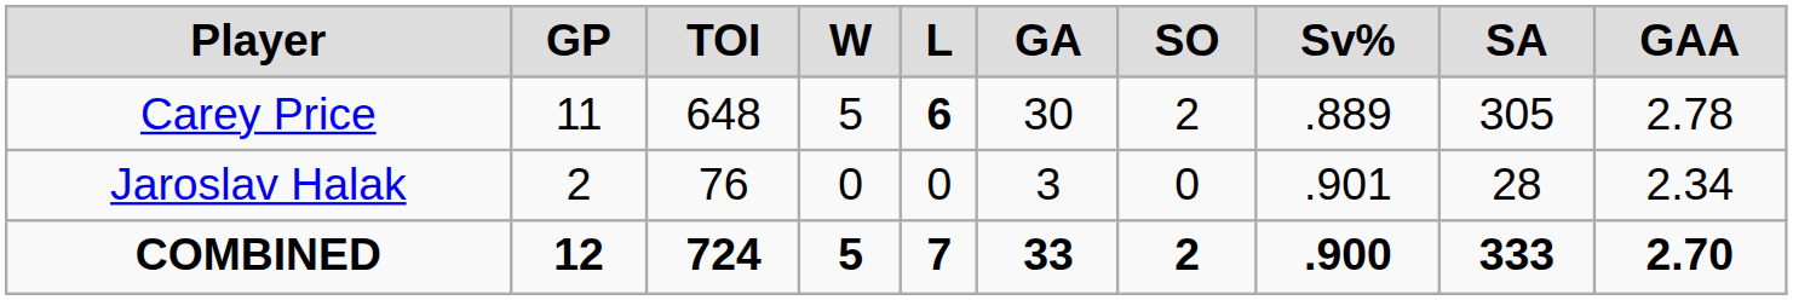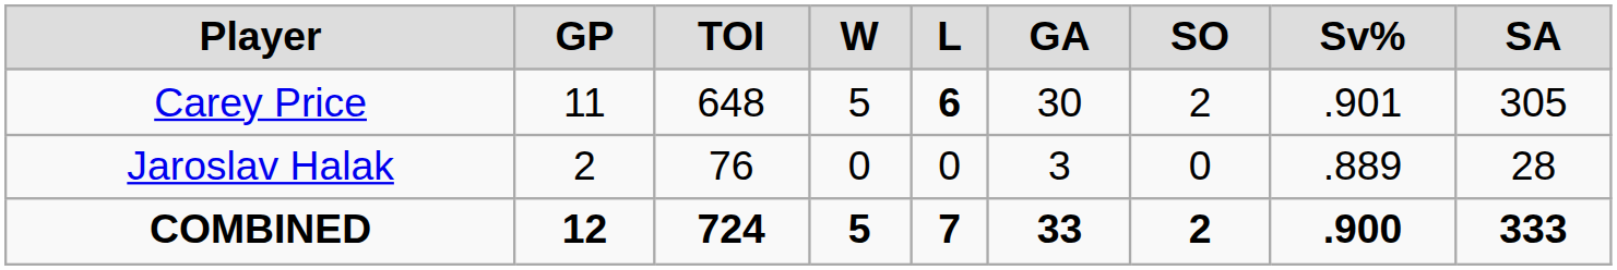 <table class="wikitable sortable" style="width:50%;">
 <tr style="text-align:center; background:#ddd;">
 <td><strong>Player</strong></td>
 <td><strong>GP</strong></td>
 <td><strong>TOI</strong></td>
 <td><strong>W</strong></td>
 <td><strong>L</strong></td>
 <td><strong>GA</strong></td>
 <td><strong>SO</strong></td>
 <td><strong>Sv%</strong></td>
 <td><strong>SA</strong></td>
-<td><strong>GAA</strong></td>
 </tr>
 <tr style="text-align:center;">
 <td><a href='#'>Carey Price</a></td>
 <td>11</td>
 <td>648</td>
 <td>5</td>
 <td><strong>6</strong></td>
 <td>30</td>
 <td>2</td>
-<td>.889</td>
+<td>.901</td>
 <td>305</td>
-<td>2.78</td>
 </tr>
 <tr style="text-align:center;">
 <td><a href='#'>Jaroslav Halak</a></td>
 <td>2</td>
 <td>76</td>
 <td>0</td>
 <td>0</td>
 <td>3</td>
 <td>0</td>
-<td>.901</td>
+<td>.889</td>
 <td>28</td>
-<td>2.34</td>
 </tr>
 <tr style="text-align:center;">
 <td><strong>COMBINED</strong></td>
 <td><strong>12</strong></td>
 <td><strong>724</strong></td>
 <td><strong>5</strong></td>
 <td><strong>7</strong></td>
 <td><strong>33</strong></td>
 <td><strong>2</strong></td>
 <td><strong>.900</strong></td>
 <td><strong>333</strong></td>
-<td><strong>2.70</strong></td>
 </tr>
 </table>
